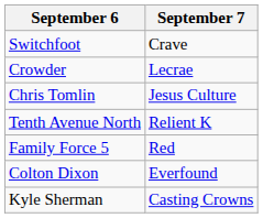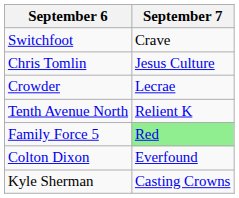 <table class="wikitable">
 <tr>
 <th>September 6</th>
 <th>September 7</th>
 </tr>
 <tr>
 <td><a href='#'>Switchfoot</a></td>
 <td>Crave</td>
 </tr>
 <tr>
+<td><a href='#'>Chris Tomlin</a></td>
+<td><a href='#'>Jesus Culture</a></td>
+</tr>
+<tr>
 <td><a href='#'>Crowder</a></td>
 <td><a href='#'>Lecrae</a></td>
-</tr>
-<tr>
-<td><a href='#'>Chris Tomlin</a></td>
-<td><a href='#'>Jesus Culture</a></td>
 </tr>
 <tr>
 <td><a href='#'>Tenth Avenue North</a></td>
 <td><a href='#'>Relient K</a></td>
 </tr>
 <tr>
 <td><a href='#'>Family Force 5</a></td>
-<td><a href='#'>Red</a></td>
+<td style="background: lightgreen;"><a href='#'>Red</a></td>
 </tr>
 <tr>
 <td><a href='#'>Colton Dixon</a></td>
 <td><a href='#'>Everfound</a></td>
 </tr>
 <tr>
 <td>Kyle Sherman</td>
 <td><a href='#'>Casting Crowns</a></td>
 </tr>
 </table>
